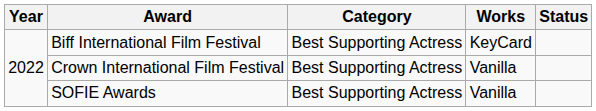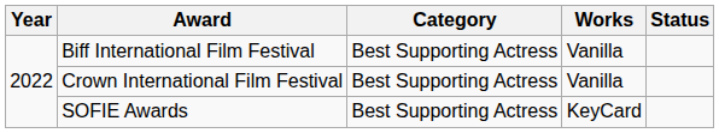 <table class="wikitable">
 <tr>
 <th>Year</th>
 <th>Award</th>
 <th>Category</th>
 <th>Works</th>
 <th>Status</th>
 </tr>
 <tr>
 <td rowspan=3>2022</td>
 <td>Biff International Film Festival</td>
 <td>Best Supporting Actress</td>
-<td>KeyCard</td>
+<td>Vanilla</td>
 <td></td>
 </tr>
 <tr>
 <td>Crown International Film Festival</td>
 <td>Best Supporting Actress</td>
 <td>Vanilla</td>
 <td></td>
 </tr>
 <tr>
 <td>SOFIE Awards</td>
 <td>Best Supporting Actress</td>
-<td>Vanilla</td>
+<td>KeyCard</td>
 <td></td>
 </tr>
 <tr>
 </tr>
 </table>
